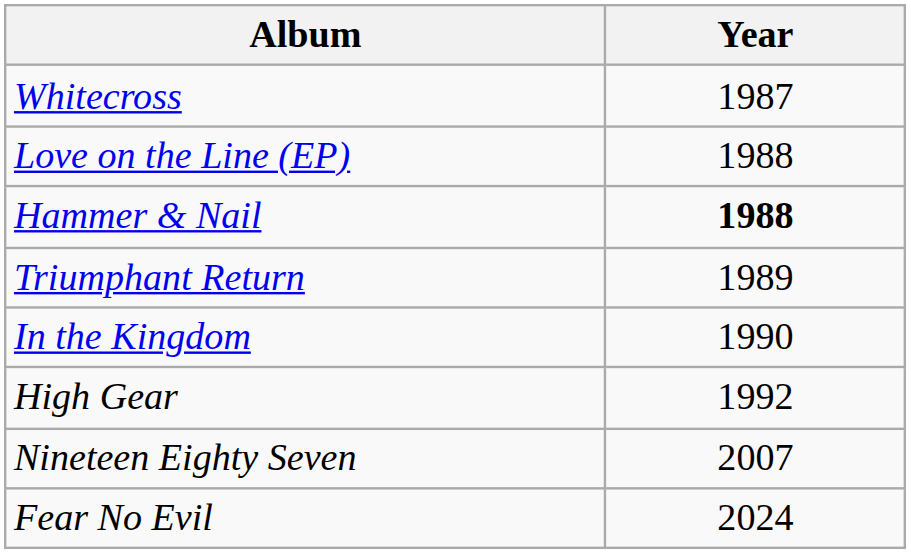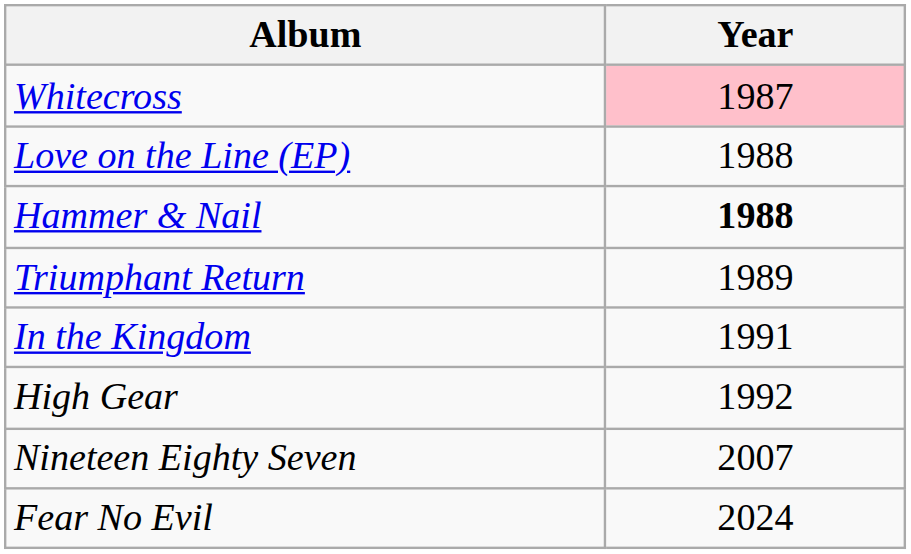 <table class="wikitable">
 <tr>
 <th width=40% align="left">Album</th>
 <th width=20% align="left">Year</th>
 </tr>
 <tr>
 <td align="left"><em><a href='#'>Whitecross</a></em></td>
-<td align="center">1987</td>
+<td align="center" style="background: pink;">1987</td>
 </tr>
 <tr>
 <td align="left"><em><a href='#'>Love on the Line (EP)</a></em></td>
 <td align="center">1988</td>
 </tr>
 <tr>
 <td align="left"><em><a href='#'>Hammer & Nail</a></em></td>
 <td align="center"><strong>1988</strong></td>
 </tr>
 <tr>
 <td align="left"><em><a href='#'>Triumphant Return</a></em></td>
 <td align="center">1989</td>
 </tr>
 <tr>
 <td align="left"><em><a href='#'>In the Kingdom</a></em></td>
-<td align="center">1990</td>
+<td align="center">1991</td>
 </tr>
 <tr>
 <td align="left"><em>High Gear</em></td>
 <td align="center">1992</td>
 </tr>
 <tr>
 <td align="left"><em>Nineteen Eighty Seven</em></td>
 <td align="center">2007</td>
 </tr>
 <tr>
 <td><em>Fear No Evil</em></td>
 <td align="center">2024</td>
 </tr>
 </table>
